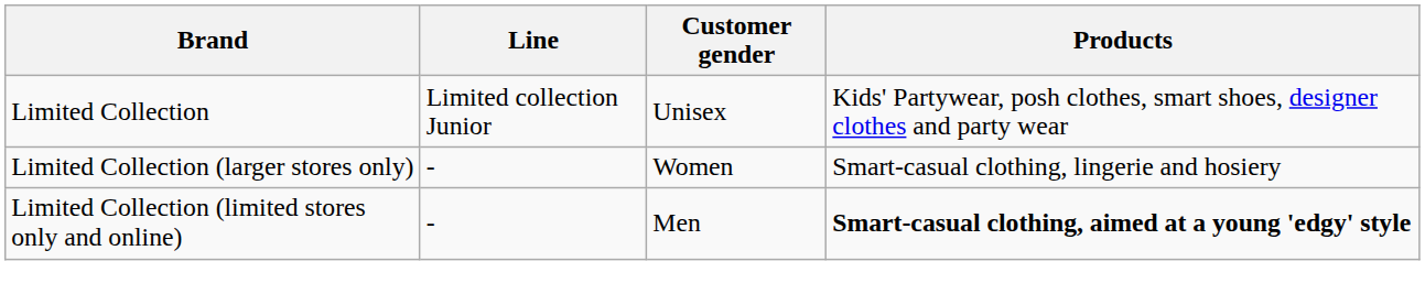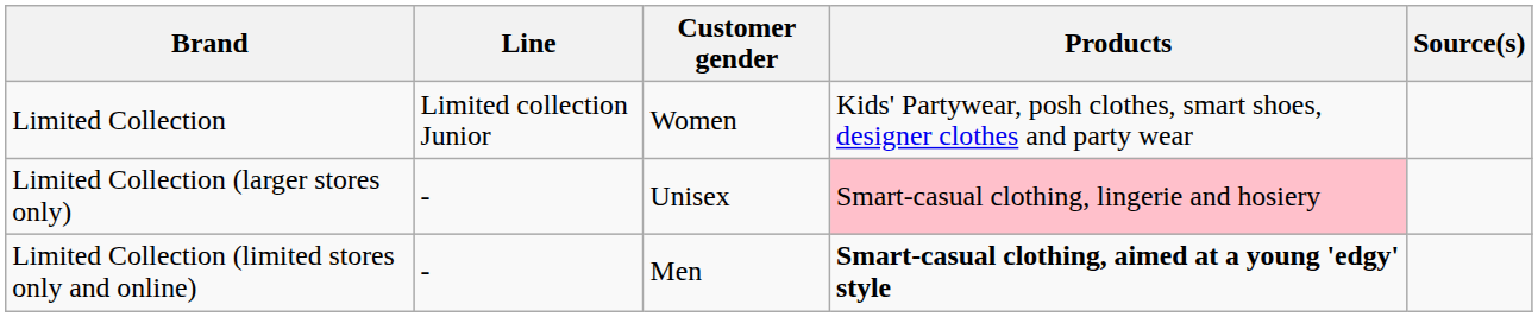 <table class="wikitable">
 <tr>
 <th>Brand</th>
 <th>Line</th>
 <th>Customer gender</th>
 <th>Products</th>
+<th>Source(s)</th>
 </tr>
 <tr>
 <td>Limited Collection</td>
 <td>Limited collection Junior</td>
-<td>Unisex</td>
+<td>Women</td>
 <td>Kids' Partywear, posh clothes, smart shoes, <a href='#'>designer clothes</a> and party wear</td>
+<td></td>
 </tr>
 <tr>
 <td>Limited Collection (larger stores only)</td>
 <td>-</td>
-<td>Women</td>
-<td>Smart-casual clothing, lingerie and hosiery</td>
+<td>Unisex</td>
+<td style="background: pink;">Smart-casual clothing, lingerie and hosiery</td>
+<td></td>
 </tr>
 <tr>
 <td>Limited Collection (limited stores only and online)</td>
 <td>-</td>
 <td>Men</td>
 <td><strong>Smart-casual clothing, aimed at a young 'edgy' style</strong></td>
+<td></td>
 </tr>
 </table>
